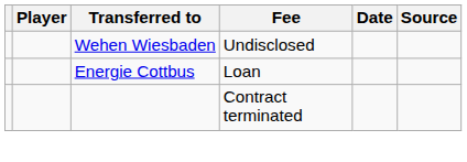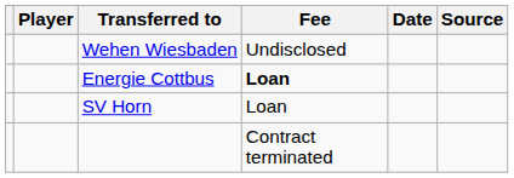 <table class="wikitable plainrowheaders sortable">
 <tr>
 <th></th>
 <th scope="col">Player</th>
 <th>Transferred to</th>
 <th style="width: 120px;">Fee</th>
 <th scope="col">Date</th>
 <th scope="col">Source</th>
 </tr>
 <tr>
 <td align="center"></td>
 <td> </td>
 <td> <a href='#'>Wehen Wiesbaden</a></td>
 <td>Undisclosed</td>
 <td></td>
 <td></td>
 </tr>
 <tr>
 <td align="center"></td>
 <td> </td>
 <td> <a href='#'>Energie Cottbus</a></td>
+<td><strong>Loan</strong></td>
+<td></td>
+<td></td>
+</tr>
+<tr>
+<td align="center"></td>
+<td> </td>
+<td> <a href='#'>SV Horn</a></td>
 <td>Loan</td>
 <td></td>
 <td></td>
 </tr>
 <tr>
 <td align="center"></td>
 <td> </td>
 <td></td>
 <td>Contract terminated</td>
 <td></td>
 <td></td>
 </tr>
 </table>
